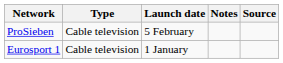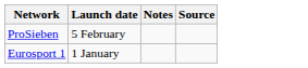 <table class="wikitable sortable">
 <tr>
 <th>Network</th>
-<th>Type</th>
 <th>Launch date</th>
 <th>Notes</th>
 <th>Source</th>
 </tr>
 <tr>
 <td><a href='#'>ProSieben</a></td>
-<td>Cable television</td>
 <td>5 February</td>
 <td></td>
 <td></td>
 </tr>
 <tr>
 <td><a href='#'>Eurosport 1</a></td>
-<td>Cable television</td>
 <td>1 January</td>
 <td></td>
 <td></td>
 </tr>
 </table>
